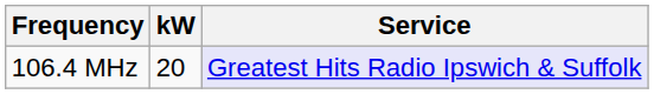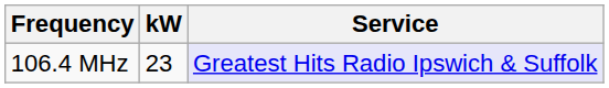 <table class="wikitable sortable">
 <tr>
 <th>Frequency</th>
 <th>kW</th>
 <th>Service</th>
 </tr>
 <tr>
 <td>106.4 MHz</td>
-<td>20</td>
+<td>23</td>
 <td style="background: lavender;"><a href='#'>Greatest Hits Radio Ipswich & Suffolk</a></td>
 </tr>
 </table>
